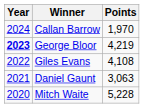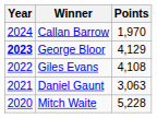 <table class=wikitable>
 <tr>
 <th>Year</th>
 <th>Winner</th>
 <th>Points</th>
 </tr>
 <tr>
 <td align=center><a href='#'>2024</a></td>
 <td> <a href='#'>Callan Barrow</a></td>
 <td align=center>1,970</td>
 </tr>
 <tr>
 <td align=center><strong><a href='#'>2023</a></strong></td>
 <td> <a href='#'>George Bloor</a></td>
-<td align=center>4,219</td>
+<td align=center>4,129</td>
 </tr>
 <tr>
 <td align=center><a href='#'>2022</a></td>
 <td> <a href='#'>Giles Evans</a></td>
 <td align=center>4,108</td>
 </tr>
 <tr>
 <td align=center><a href='#'>2021</a></td>
 <td> <a href='#'>Daniel Gaunt</a></td>
 <td align=center>3,063</td>
 </tr>
 <tr>
 <td align=center><a href='#'>2020</a></td>
 <td> <a href='#'>Mitch Waite</a></td>
 <td align=center>5,228</td>
 </tr>
 </table>
